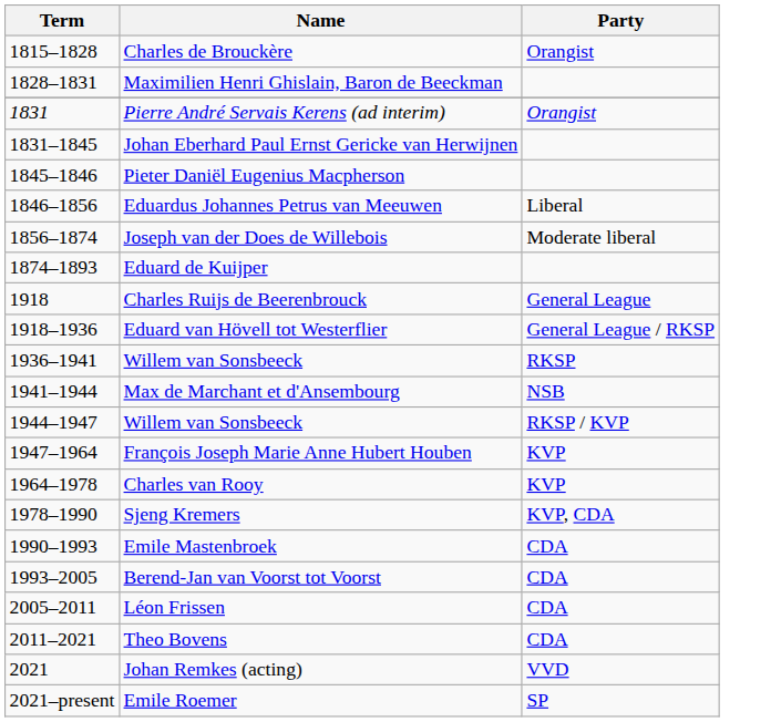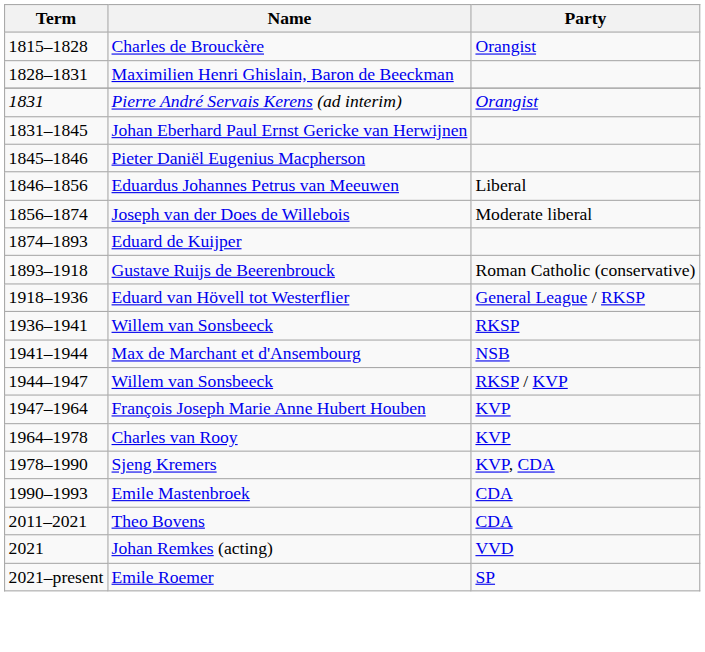 <table class="wikitable sortable">
 <tr>
 <th>Term</th>
 <th>Name</th>
 <th>Party</th>
 </tr>
 <tr>
 <td>1815–1828</td>
 <td><a href='#'>Charles de Brouckère</a></td>
 <td><a href='#'>Orangist</a></td>
 </tr>
 <tr>
 <td>1828–1831</td>
 <td><a href='#'>Maximilien Henri Ghislain, Baron de Beeckman</a></td>
 <td></td>
 </tr>
 <tr>
 </tr>
 <tr>
 <td><em>1831</em></td>
 <td><em><a href='#'>Pierre André Servais Kerens</a> (ad interim)</em></td>
 <td><em><a href='#'>Orangist</a></em></td>
 </tr>
 <tr>
 <td>1831–1845</td>
 <td><a href='#'>Johan Eberhard Paul Ernst Gericke van Herwijnen</a></td>
 <td></td>
 </tr>
 <tr>
 <td>1845–1846</td>
 <td><a href='#'>Pieter Daniël Eugenius Macpherson</a></td>
 <td></td>
 </tr>
 <tr>
 <td>1846–1856</td>
 <td><a href='#'>Eduardus Johannes Petrus van Meeuwen</a></td>
 <td>Liberal</td>
 </tr>
 <tr>
 <td>1856–1874</td>
 <td><a href='#'>Joseph van der Does de Willebois</a></td>
 <td>Moderate liberal</td>
 </tr>
 <tr>
 <td>1874–1893</td>
 <td><a href='#'>Eduard de Kuijper</a></td>
 <td></td>
 </tr>
 <tr>
-<td>1918</td>
-<td><a href='#'>Charles Ruijs de Beerenbrouck</a></td>
-<td><a href='#'>General League</a></td>
+<td>1893–1918</td>
+<td><a href='#'>Gustave Ruijs de Beerenbrouck</a></td>
+<td>Roman Catholic (conservative)</td>
 </tr>
 <tr>
 <td>1918–1936</td>
 <td><a href='#'>Eduard van Hövell tot Westerflier</a></td>
 <td><a href='#'>General League</a> / <a href='#'>RKSP</a></td>
 </tr>
 <tr>
 <td>1936–1941</td>
 <td><a href='#'>Willem van Sonsbeeck</a></td>
 <td><a href='#'>RKSP</a></td>
 </tr>
 <tr>
 <td>1941–1944</td>
 <td><a href='#'>Max de Marchant et d'Ansembourg</a></td>
 <td><a href='#'>NSB</a></td>
 </tr>
 <tr>
 <td>1944–1947</td>
 <td><a href='#'>Willem van Sonsbeeck</a></td>
 <td><a href='#'>RKSP</a> / <a href='#'>KVP</a></td>
 </tr>
 <tr>
 <td>1947–1964</td>
 <td><a href='#'>François Joseph Marie Anne Hubert Houben</a></td>
 <td><a href='#'>KVP</a></td>
 </tr>
 <tr>
 <td>1964–1978</td>
 <td><a href='#'>Charles van Rooy</a></td>
 <td><a href='#'>KVP</a></td>
 </tr>
 <tr>
 <td>1978–1990</td>
 <td><a href='#'>Sjeng Kremers</a></td>
 <td><a href='#'>KVP</a>, <a href='#'>CDA</a></td>
 </tr>
 <tr>
 <td>1990–1993</td>
 <td><a href='#'>Emile Mastenbroek</a></td>
 <td><a href='#'>CDA</a></td>
 </tr>
 <tr>
-<td>1993–2005</td>
-<td><a href='#'>Berend-Jan van Voorst tot Voorst</a></td>
-<td><a href='#'>CDA</a></td>
-</tr>
-<tr>
-<td>2005–2011</td>
-<td><a href='#'>Léon Frissen</a></td>
-<td><a href='#'>CDA</a></td>
-</tr>
-<tr>
 <td>2011–2021</td>
 <td><a href='#'>Theo Bovens</a></td>
 <td><a href='#'>CDA</a></td>
 </tr>
 <tr>
 <td>2021</td>
 <td><a href='#'>Johan Remkes</a> (acting)</td>
 <td><a href='#'>VVD</a></td>
 </tr>
 <tr>
 <td>2021–present</td>
 <td><a href='#'>Emile Roemer</a></td>
 <td><a href='#'>SP</a></td>
 </tr>
 </table>
